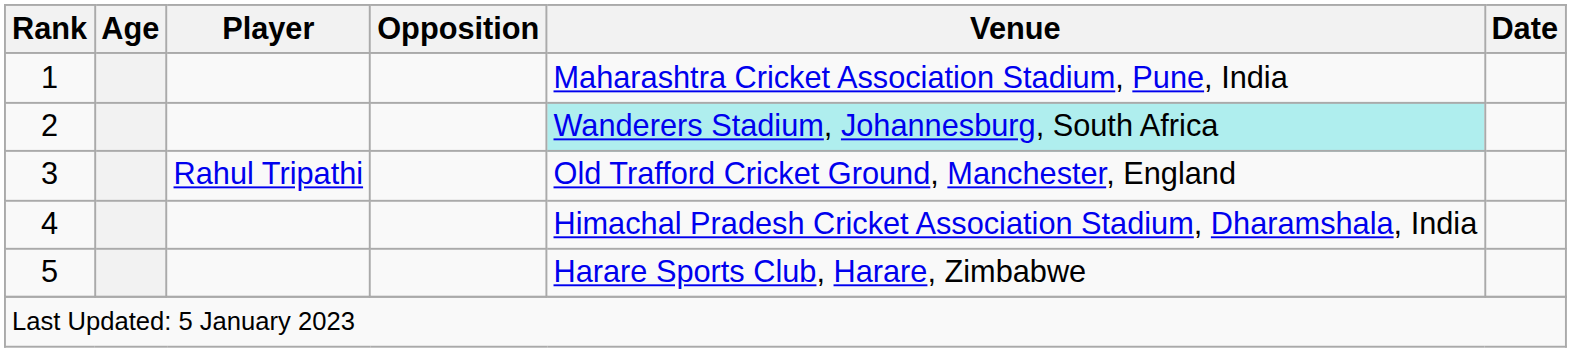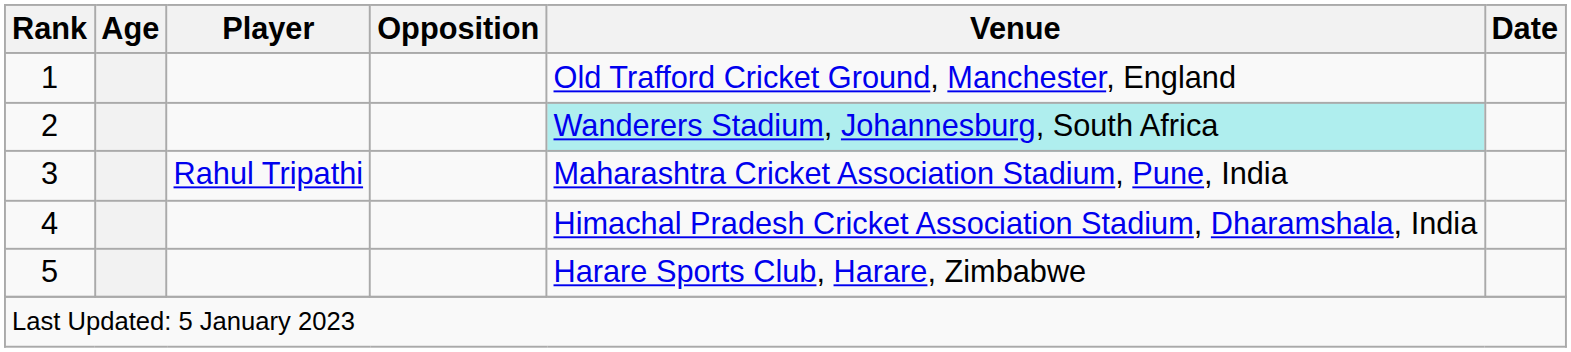 <table class="wikitable sortable">
 <tr>
 <th scope=col>Rank</th>
 <th scope=col>Age</th>
 <th scope=col>Player</th>
 <th scope=col>Opposition</th>
 <th scope=col>Venue</th>
 <th scope=col>Date</th>
 </tr>
 <tr>
 <td align=center>1</td>
 <th scope=row style=text-align:center;></th>
 <td></td>
 <td></td>
-<td><a href='#'>Maharashtra Cricket Association Stadium</a>, <a href='#'>Pune</a>, India</td>
+<td><a href='#'>Old Trafford Cricket Ground</a>, <a href='#'>Manchester</a>, England</td>
 <td></td>
 </tr>
 <tr>
 <td align=center>2</td>
 <th scope=row style=text-align:center;></th>
 <td></td>
 <td></td>
 <td style="background: paleturquoise;"><a href='#'>Wanderers Stadium</a>, <a href='#'>Johannesburg</a>, South Africa</td>
 <td></td>
 </tr>
 <tr>
 <td align=center>3</td>
 <th scope=row style=text-align:center;></th>
 <td><a href='#'>Rahul Tripathi</a></td>
 <td></td>
-<td><a href='#'>Old Trafford Cricket Ground</a>, <a href='#'>Manchester</a>, England</td>
+<td><a href='#'>Maharashtra Cricket Association Stadium</a>, <a href='#'>Pune</a>, India</td>
 <td></td>
 </tr>
 <tr>
 <td align=center>4</td>
 <th scope=row style=text-align:center;></th>
 <td></td>
 <td></td>
 <td><a href='#'>Himachal Pradesh Cricket Association Stadium</a>, <a href='#'>Dharamshala</a>, India</td>
 <td></td>
 </tr>
 <tr>
 <td align=center>5</td>
 <th scope=row style=text-align:center;></th>
 <td></td>
 <td></td>
 <td><a href='#'>Harare Sports Club</a>, <a href='#'>Harare</a>, Zimbabwe</td>
 <td></td>
 </tr>
 <tr>
 </tr>
 <tr class=sortbottom>
 <td colspan=7><small>Last Updated: 5 January 2023</small></td>
 </tr>
 </table>
